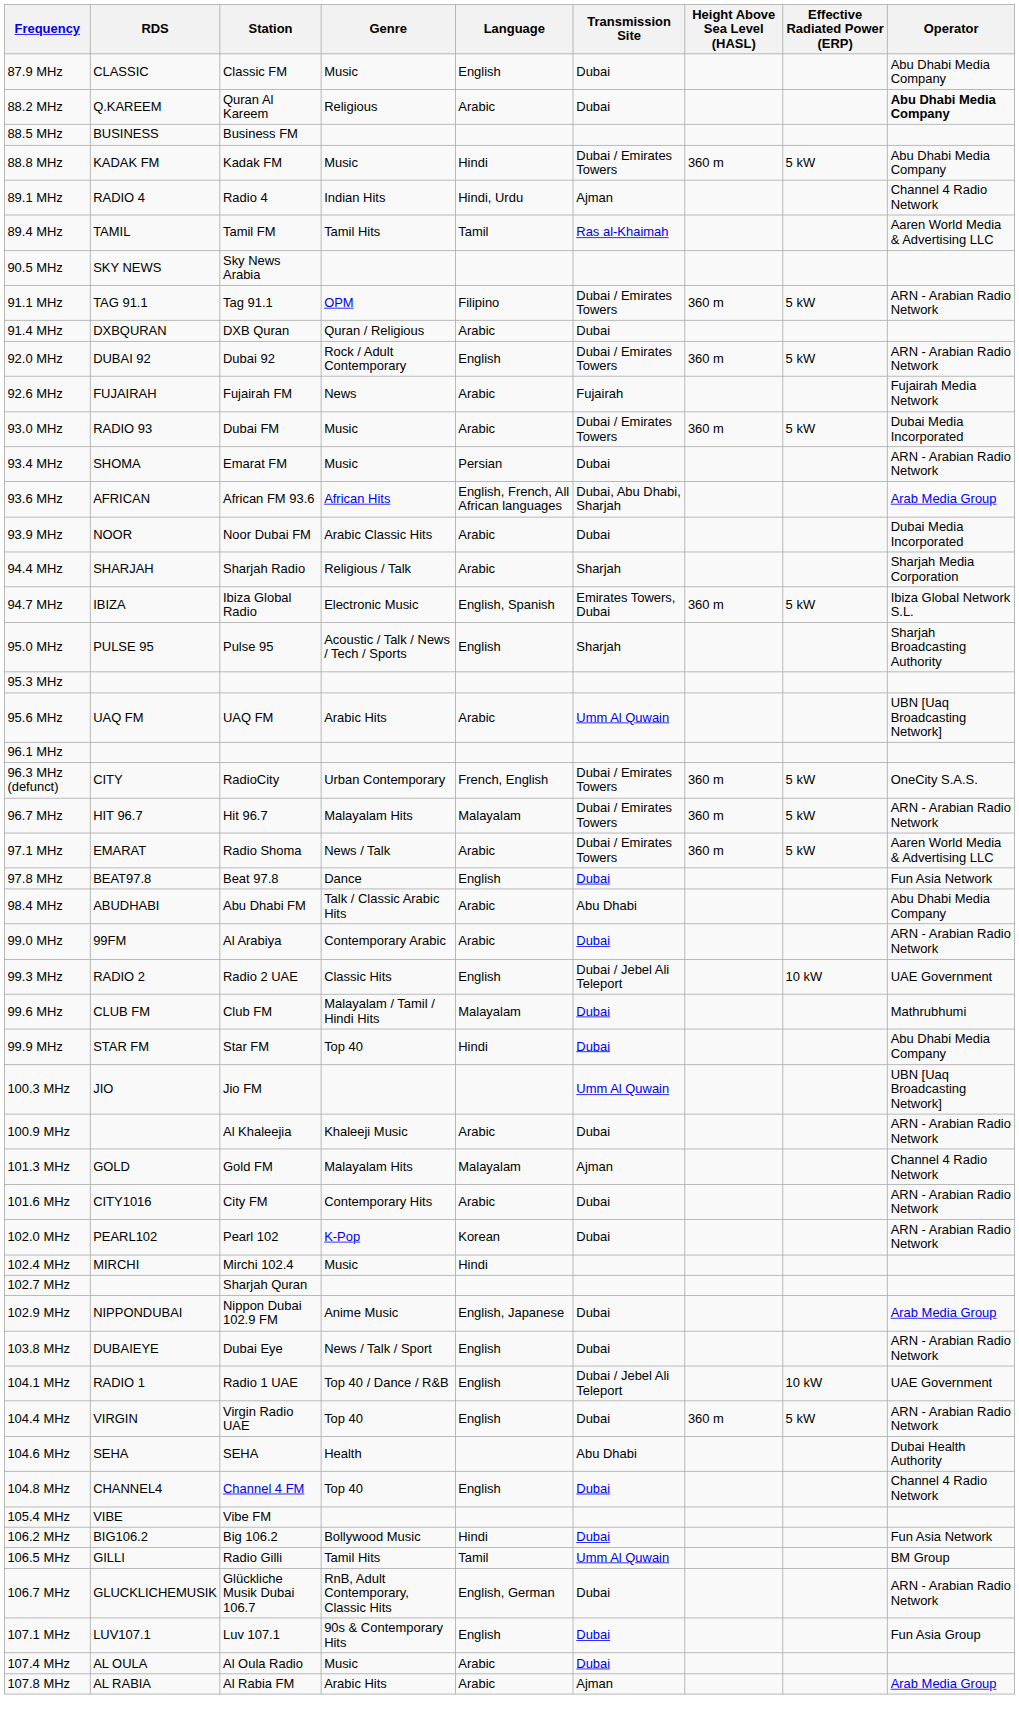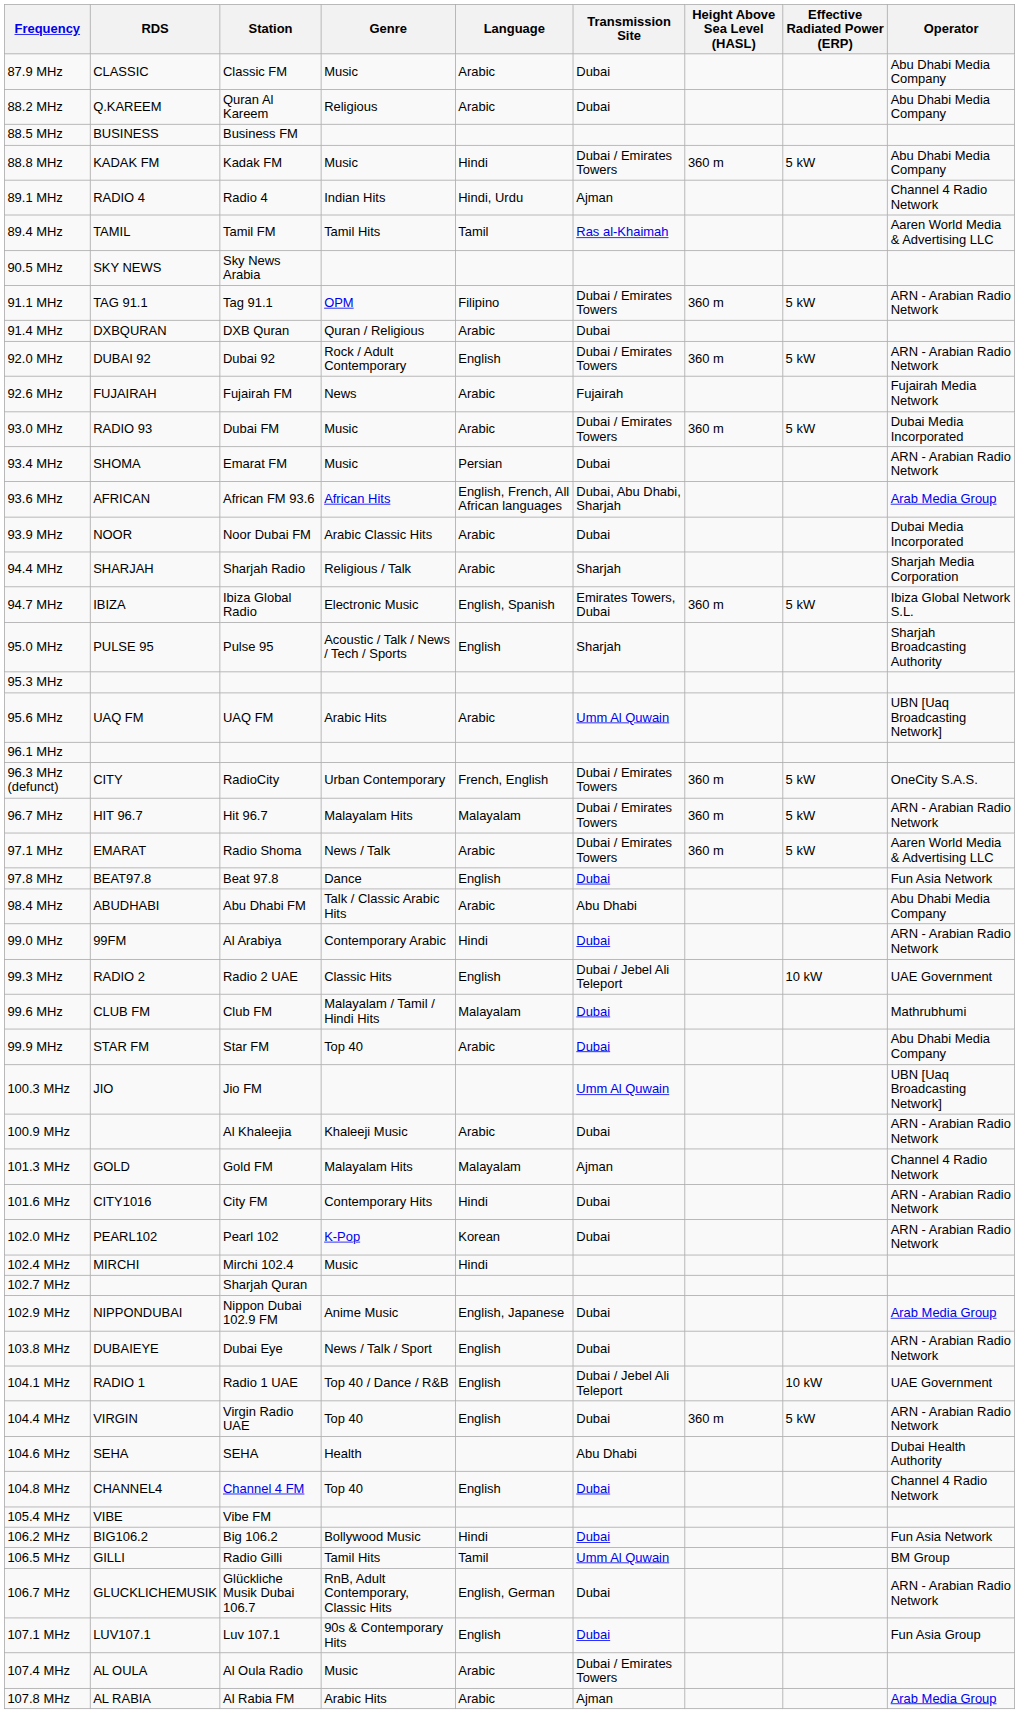 <table class="wikitable sortable">
 <tr>
 <th><a href='#'>Frequency</a></th>
 <th>RDS</th>
 <th>Station</th>
 <th>Genre</th>
 <th>Language</th>
 <th>Transmission Site</th>
 <th>Height Above Sea Level (HASL)</th>
 <th>Effective Radiated Power (ERP)</th>
 <th>Operator</th>
 </tr>
 <tr>
 <td>87.9 MHz</td>
 <td>CLASSIC</td>
 <td>Classic FM</td>
 <td>Music</td>
-<td>English</td>
+<td>Arabic</td>
 <td>Dubai</td>
 <td></td>
 <td></td>
 <td>Abu Dhabi Media Company</td>
 </tr>
 <tr>
 <td>88.2 MHz</td>
 <td>Q.KAREEM</td>
 <td>Quran Al Kareem</td>
 <td>Religious</td>
 <td>Arabic</td>
 <td>Dubai</td>
 <td></td>
 <td></td>
-<td><strong>Abu Dhabi Media Company</strong></td>
+<td>Abu Dhabi Media Company</td>
 </tr>
 <tr>
 <td>88.5 MHz</td>
 <td>BUSINESS</td>
 <td>Business FM</td>
 <td></td>
 <td></td>
 <td></td>
 <td></td>
 <td></td>
 <td></td>
 </tr>
 <tr>
 <td>88.8 MHz</td>
 <td>KADAK FM</td>
 <td>Kadak FM</td>
 <td>Music</td>
 <td>Hindi</td>
 <td>Dubai / Emirates Towers</td>
 <td>360 m</td>
 <td>5 kW</td>
 <td>Abu Dhabi Media Company</td>
 </tr>
 <tr>
 <td>89.1 MHz</td>
 <td>RADIO 4</td>
 <td>Radio 4</td>
 <td>Indian Hits</td>
 <td>Hindi, Urdu</td>
 <td>Ajman</td>
 <td></td>
 <td></td>
 <td>Channel 4 Radio Network</td>
 </tr>
 <tr>
 <td>89.4 MHz</td>
 <td>TAMIL</td>
 <td>Tamil FM</td>
 <td>Tamil Hits</td>
 <td>Tamil</td>
 <td><a href='#'>Ras al-Khaimah</a></td>
 <td></td>
 <td></td>
 <td>Aaren World Media & Advertising LLC</td>
 </tr>
 <tr>
 <td>90.5 MHz</td>
 <td>SKY NEWS</td>
 <td>Sky News Arabia</td>
 <td></td>
 <td></td>
 <td></td>
 <td></td>
 <td></td>
 <td></td>
 </tr>
 <tr>
 <td>91.1 MHz</td>
 <td>TAG 91.1</td>
 <td>Tag 91.1</td>
 <td><a href='#'>OPM</a></td>
 <td>Filipino</td>
 <td>Dubai / Emirates Towers</td>
 <td>360 m</td>
 <td>5 kW</td>
 <td>ARN - Arabian Radio Network</td>
 </tr>
 <tr>
 <td>91.4 MHz</td>
 <td>DXBQURAN</td>
 <td>DXB Quran</td>
 <td>Quran / Religious</td>
 <td>Arabic</td>
 <td>Dubai</td>
 <td></td>
 <td></td>
 <td></td>
 </tr>
 <tr>
 <td>92.0 MHz</td>
 <td>DUBAI 92</td>
 <td>Dubai 92</td>
 <td>Rock / Adult Contemporary</td>
 <td>English</td>
 <td>Dubai / Emirates Towers</td>
 <td>360 m</td>
 <td>5 kW</td>
 <td>ARN - Arabian Radio Network</td>
 </tr>
 <tr>
 <td>92.6 MHz</td>
 <td>FUJAIRAH</td>
 <td>Fujairah FM</td>
 <td>News</td>
 <td>Arabic</td>
 <td>Fujairah</td>
 <td></td>
 <td></td>
 <td>Fujairah Media Network</td>
 </tr>
 <tr>
 <td>93.0 MHz</td>
 <td>RADIO 93</td>
 <td>Dubai FM</td>
 <td>Music</td>
 <td>Arabic</td>
 <td>Dubai / Emirates Towers</td>
 <td>360 m</td>
 <td>5 kW</td>
 <td>Dubai Media Incorporated</td>
 </tr>
 <tr>
 <td>93.4 MHz</td>
 <td>SHOMA</td>
 <td>Emarat FM</td>
 <td>Music</td>
 <td>Persian</td>
 <td>Dubai</td>
 <td></td>
 <td></td>
 <td>ARN - Arabian Radio Network</td>
 </tr>
 <tr>
 <td>93.6 MHz</td>
 <td>AFRICAN</td>
 <td>African FM 93.6</td>
 <td><a href='#'>African Hits</a></td>
 <td>English, French, All African languages</td>
 <td>Dubai, Abu Dhabi, Sharjah</td>
 <td></td>
 <td></td>
 <td><a href='#'>Arab Media Group</a></td>
 </tr>
 <tr>
 <td>93.9 MHz</td>
 <td>NOOR</td>
 <td>Noor Dubai FM</td>
 <td>Arabic Classic Hits</td>
 <td>Arabic</td>
 <td>Dubai</td>
 <td></td>
 <td></td>
 <td>Dubai Media Incorporated</td>
 </tr>
 <tr>
 <td>94.4 MHz</td>
 <td>SHARJAH</td>
 <td>Sharjah Radio</td>
 <td>Religious / Talk</td>
 <td>Arabic</td>
 <td>Sharjah</td>
 <td></td>
 <td></td>
 <td>Sharjah Media Corporation</td>
 </tr>
 <tr>
 <td>94.7 MHz</td>
 <td>IBIZA</td>
 <td>Ibiza Global Radio</td>
 <td>Electronic Music</td>
 <td>English, Spanish</td>
 <td>Emirates Towers, Dubai</td>
 <td>360 m</td>
 <td>5 kW</td>
 <td>Ibiza Global Network S.L.</td>
 </tr>
 <tr>
 <td>95.0 MHz</td>
 <td>PULSE 95</td>
 <td>Pulse 95</td>
 <td>Acoustic / Talk / News / Tech / Sports</td>
 <td>English</td>
 <td>Sharjah</td>
 <td></td>
 <td></td>
 <td>Sharjah Broadcasting Authority</td>
 </tr>
 <tr>
 <td>95.3 MHz</td>
 <td></td>
 <td></td>
 <td></td>
 <td></td>
 <td></td>
 <td></td>
 <td></td>
 <td></td>
 </tr>
 <tr>
 <td>95.6 MHz</td>
 <td>UAQ FM</td>
 <td>UAQ FM</td>
 <td>Arabic Hits</td>
 <td>Arabic</td>
 <td><a href='#'>Umm Al Quwain</a></td>
 <td></td>
 <td></td>
 <td>UBN [Uaq Broadcasting Network]</td>
 </tr>
 <tr>
 <td>96.1 MHz</td>
 <td></td>
 <td></td>
 <td></td>
 <td></td>
 <td></td>
 <td></td>
 <td></td>
 <td></td>
 </tr>
 <tr>
 <td>96.3 MHz (defunct)</td>
 <td>CITY</td>
 <td>RadioCity</td>
 <td>Urban Contemporary</td>
 <td>French, English</td>
 <td>Dubai / Emirates Towers</td>
 <td>360 m</td>
 <td>5 kW</td>
 <td>OneCity S.A.S.</td>
 </tr>
 <tr>
 <td>96.7 MHz</td>
 <td>HIT 96.7</td>
 <td>Hit 96.7</td>
 <td>Malayalam Hits</td>
 <td>Malayalam</td>
 <td>Dubai / Emirates Towers</td>
 <td>360 m</td>
 <td>5 kW</td>
 <td>ARN - Arabian Radio Network</td>
 </tr>
 <tr>
 <td>97.1 MHz</td>
 <td>EMARAT</td>
 <td>Radio Shoma</td>
 <td>News / Talk</td>
 <td>Arabic</td>
 <td>Dubai / Emirates Towers</td>
 <td>360 m</td>
 <td>5 kW</td>
 <td>Aaren World Media & Advertising LLC</td>
 </tr>
 <tr>
 <td>97.8 MHz</td>
 <td>BEAT97.8</td>
 <td>Beat 97.8</td>
 <td>Dance</td>
 <td>English</td>
 <td><a href='#'>Dubai</a></td>
 <td></td>
 <td></td>
 <td>Fun Asia Network</td>
 </tr>
 <tr>
 <td>98.4 MHz</td>
 <td>ABUDHABI</td>
 <td>Abu Dhabi FM</td>
 <td>Talk / Classic Arabic Hits</td>
 <td>Arabic</td>
 <td>Abu Dhabi</td>
 <td></td>
 <td></td>
 <td>Abu Dhabi Media Company</td>
 </tr>
 <tr>
 <td>99.0 MHz</td>
 <td>99FM</td>
 <td>Al Arabiya</td>
 <td>Contemporary Arabic</td>
-<td>Arabic</td>
+<td>Hindi</td>
 <td><a href='#'>Dubai</a></td>
 <td></td>
 <td></td>
 <td>ARN - Arabian Radio Network</td>
 </tr>
 <tr>
 <td>99.3 MHz</td>
 <td>RADIO 2</td>
 <td>Radio 2 UAE</td>
 <td>Classic Hits</td>
 <td>English</td>
 <td>Dubai / Jebel Ali Teleport</td>
 <td></td>
 <td>10 kW</td>
 <td>UAE Government</td>
 </tr>
 <tr>
 <td>99.6 MHz</td>
 <td>CLUB FM</td>
 <td>Club FM</td>
 <td>Malayalam / Tamil / Hindi Hits</td>
 <td>Malayalam</td>
 <td><a href='#'>Dubai</a></td>
 <td></td>
 <td></td>
 <td>Mathrubhumi</td>
 </tr>
 <tr>
 <td>99.9 MHz</td>
 <td>STAR FM</td>
 <td>Star FM</td>
 <td>Top 40</td>
-<td>Hindi</td>
+<td>Arabic</td>
 <td><a href='#'>Dubai</a></td>
 <td></td>
 <td></td>
 <td>Abu Dhabi Media Company</td>
 </tr>
 <tr>
 <td>100.3 MHz</td>
 <td>JIO</td>
 <td>Jio FM</td>
 <td></td>
 <td></td>
 <td><a href='#'>Umm Al Quwain</a></td>
 <td></td>
 <td></td>
 <td>UBN [Uaq Broadcasting Network]</td>
 </tr>
 <tr>
 <td>100.9 MHz</td>
 <td></td>
 <td>Al Khaleejia</td>
 <td>Khaleeji Music</td>
 <td>Arabic</td>
 <td>Dubai</td>
 <td></td>
 <td></td>
 <td>ARN - Arabian Radio Network</td>
 </tr>
 <tr>
 <td>101.3 MHz</td>
 <td>GOLD</td>
 <td>Gold FM</td>
 <td>Malayalam Hits</td>
 <td>Malayalam</td>
 <td>Ajman</td>
 <td></td>
 <td></td>
 <td>Channel 4 Radio Network</td>
 </tr>
 <tr>
 <td>101.6 MHz</td>
 <td>CITY1016</td>
 <td>City FM</td>
 <td>Contemporary Hits</td>
-<td>Arabic</td>
+<td>Hindi</td>
 <td>Dubai</td>
 <td></td>
 <td></td>
 <td>ARN - Arabian Radio Network</td>
 </tr>
 <tr>
 <td>102.0 MHz</td>
 <td>PEARL102</td>
 <td>Pearl 102</td>
 <td><a href='#'>K-Pop</a></td>
 <td>Korean</td>
 <td>Dubai</td>
 <td></td>
 <td></td>
 <td>ARN - Arabian Radio Network</td>
 </tr>
 <tr>
 <td>102.4 MHz</td>
 <td>MIRCHI</td>
 <td>Mirchi 102.4</td>
 <td>Music</td>
 <td>Hindi</td>
 <td></td>
 <td></td>
 <td></td>
 <td></td>
 </tr>
 <tr>
 <td>102.7 MHz</td>
 <td></td>
 <td>Sharjah Quran</td>
 <td></td>
 <td></td>
 <td></td>
 <td></td>
 <td></td>
 <td></td>
 </tr>
 <tr>
 <td>102.9 MHz</td>
 <td>NIPPONDUBAI</td>
 <td>Nippon Dubai 102.9 FM</td>
 <td>Anime Music</td>
 <td>English, Japanese</td>
 <td>Dubai</td>
 <td></td>
 <td></td>
 <td><a href='#'>Arab Media Group</a></td>
 </tr>
 <tr>
 <td>103.8 MHz</td>
 <td>DUBAIEYE</td>
 <td>Dubai Eye</td>
 <td>News / Talk / Sport</td>
 <td>English</td>
 <td>Dubai</td>
 <td></td>
 <td></td>
 <td>ARN - Arabian Radio Network</td>
 </tr>
 <tr>
 <td>104.1 MHz</td>
 <td>RADIO 1</td>
 <td>Radio 1 UAE</td>
 <td>Top 40 / Dance / R&B</td>
 <td>English</td>
 <td>Dubai / Jebel Ali Teleport</td>
 <td></td>
 <td>10 kW</td>
 <td>UAE Government</td>
 </tr>
 <tr>
 <td>104.4 MHz</td>
 <td>VIRGIN</td>
 <td>Virgin Radio UAE</td>
 <td>Top 40</td>
 <td>English</td>
 <td>Dubai</td>
 <td>360 m</td>
 <td>5 kW</td>
 <td>ARN - Arabian Radio Network</td>
 </tr>
 <tr>
 <td>104.6 MHz</td>
 <td>SEHA</td>
 <td>SEHA</td>
 <td>Health</td>
 <td></td>
 <td>Abu Dhabi</td>
 <td></td>
 <td></td>
 <td>Dubai Health Authority</td>
 </tr>
 <tr>
 <td>104.8 MHz</td>
 <td>CHANNEL4</td>
 <td><a href='#'>Channel 4 FM</a></td>
 <td>Top 40</td>
 <td>English</td>
 <td><a href='#'>Dubai</a></td>
 <td></td>
 <td></td>
 <td>Channel 4 Radio Network</td>
 </tr>
 <tr>
 <td>105.4 MHz</td>
 <td>VIBE</td>
 <td>Vibe FM</td>
 <td></td>
 <td></td>
 <td></td>
 <td></td>
 <td></td>
 <td></td>
 </tr>
 <tr>
 <td>106.2 MHz</td>
 <td>BIG106.2</td>
 <td>Big 106.2</td>
 <td>Bollywood Music</td>
 <td>Hindi</td>
 <td><a href='#'>Dubai</a></td>
 <td></td>
 <td></td>
 <td>Fun Asia Network</td>
 </tr>
 <tr>
 <td>106.5 MHz</td>
 <td>GILLI</td>
 <td>Radio Gilli</td>
 <td>Tamil Hits</td>
 <td>Tamil</td>
 <td><a href='#'>Umm Al Quwain</a></td>
 <td></td>
 <td></td>
 <td>BM Group</td>
 </tr>
 <tr>
 <td>106.7 MHz</td>
 <td>GLUCKLICHEMUSIK</td>
 <td>Glückliche Musik Dubai 106.7</td>
 <td>RnB, Adult Contemporary, Classic Hits</td>
 <td>English, German</td>
 <td>Dubai</td>
 <td></td>
 <td></td>
 <td>ARN - Arabian Radio Network</td>
 </tr>
 <tr>
 <td>107.1 MHz</td>
 <td>LUV107.1</td>
 <td>Luv 107.1</td>
 <td>90s & Contemporary Hits</td>
 <td>English</td>
 <td><a href='#'>Dubai</a></td>
 <td></td>
 <td></td>
 <td>Fun Asia Group</td>
 </tr>
 <tr>
 <td>107.4 MHz</td>
 <td>AL OULA</td>
 <td>Al Oula Radio</td>
 <td>Music</td>
 <td>Arabic</td>
-<td><a href='#'>Dubai</a></td>
+<td>Dubai / Emirates Towers</td>
 <td></td>
 <td></td>
 <td></td>
 </tr>
 <tr>
 <td>107.8 MHz</td>
 <td>AL RABIA</td>
 <td>Al Rabia FM</td>
 <td>Arabic Hits</td>
 <td>Arabic</td>
 <td>Ajman</td>
 <td></td>
 <td></td>
 <td><a href='#'>Arab Media Group</a></td>
 </tr>
 </table>
